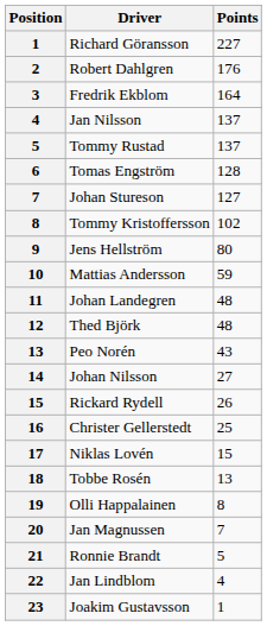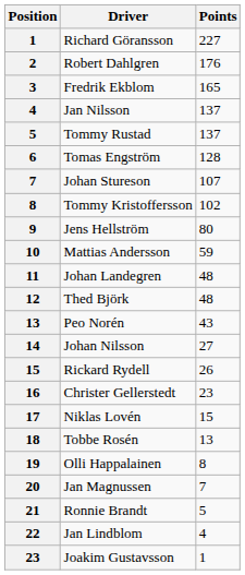 <table class="wikitable" style="font-size: 95%">
 <tr>
 <th>Position</th>
 <th>Driver</th>
 <th>Points</th>
 </tr>
 <tr>
 <th>1</th>
 <td>Richard Göransson</td>
 <td>227</td>
 </tr>
 <tr>
 <th>2</th>
 <td>Robert Dahlgren</td>
 <td>176</td>
 </tr>
 <tr>
 <th>3</th>
 <td>Fredrik Ekblom</td>
-<td>164</td>
+<td>165</td>
 </tr>
 <tr>
 <th>4</th>
 <td>Jan Nilsson</td>
 <td>137</td>
 </tr>
 <tr>
 <th>5</th>
 <td>Tommy Rustad</td>
 <td>137</td>
 </tr>
 <tr>
 <th>6</th>
 <td>Tomas Engström</td>
 <td>128</td>
 </tr>
 <tr>
 <th>7</th>
 <td>Johan Stureson</td>
-<td>127</td>
+<td>107</td>
 </tr>
 <tr>
 <th>8</th>
 <td>Tommy Kristoffersson</td>
 <td>102</td>
 </tr>
 <tr>
 <th>9</th>
 <td>Jens Hellström</td>
 <td>80</td>
 </tr>
 <tr>
 <th>10</th>
 <td>Mattias Andersson</td>
 <td>59</td>
 </tr>
 <tr>
 <th>11</th>
 <td>Johan Landegren</td>
 <td>48</td>
 </tr>
 <tr>
 <th>12</th>
 <td>Thed Björk</td>
 <td>48</td>
 </tr>
 <tr>
 <th>13</th>
 <td>Peo Norén</td>
 <td>43</td>
 </tr>
 <tr>
 <th>14</th>
 <td>Johan Nilsson</td>
 <td>27</td>
 </tr>
 <tr>
 <th>15</th>
 <td>Rickard Rydell</td>
 <td>26</td>
 </tr>
 <tr>
 <th>16</th>
 <td>Christer Gellerstedt</td>
-<td>25</td>
+<td>23</td>
 </tr>
 <tr>
 <th>17</th>
 <td>Niklas Lovén</td>
 <td>15</td>
 </tr>
 <tr>
 <th>18</th>
 <td>Tobbe Rosén</td>
 <td>13</td>
 </tr>
 <tr>
 <th>19</th>
 <td>Olli Happalainen</td>
 <td>8</td>
 </tr>
 <tr>
 <th>20</th>
 <td>Jan Magnussen</td>
 <td>7</td>
 </tr>
 <tr>
 <th>21</th>
 <td>Ronnie Brandt</td>
 <td>5</td>
 </tr>
 <tr>
 <th>22</th>
 <td>Jan Lindblom</td>
 <td>4</td>
 </tr>
 <tr>
 <th>23</th>
 <td>Joakim Gustavsson</td>
 <td>1</td>
 </tr>
 </table>
